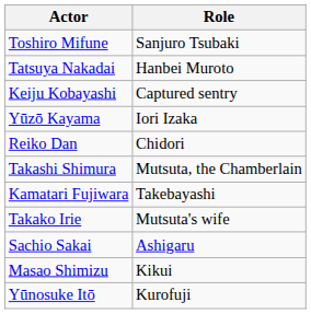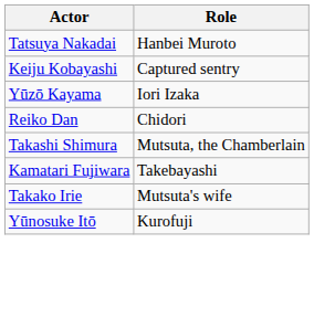 <table class="wikitable">
 <tr>
 <th>Actor</th>
 <th>Role</th>
-</tr>
-<tr>
-<td><a href='#'>Toshiro Mifune</a></td>
-<td>Sanjuro Tsubaki</td>
 </tr>
 <tr>
 <td><a href='#'>Tatsuya Nakadai</a></td>
 <td>Hanbei Muroto</td>
 </tr>
 <tr>
 <td><a href='#'>Keiju Kobayashi</a></td>
 <td>Captured sentry</td>
 </tr>
 <tr>
 <td><a href='#'>Yūzō Kayama</a></td>
 <td>Iori Izaka</td>
 </tr>
 <tr>
 <td><a href='#'>Reiko Dan</a></td>
 <td>Chidori</td>
 </tr>
 <tr>
 <td><a href='#'>Takashi Shimura</a></td>
 <td>Mutsuta, the Chamberlain</td>
 </tr>
 <tr>
 <td><a href='#'>Kamatari Fujiwara</a></td>
 <td>Takebayashi</td>
 </tr>
 <tr>
 <td><a href='#'>Takako Irie</a></td>
 <td>Mutsuta's wife</td>
 </tr>
 <tr>
-<td><a href='#'>Sachio Sakai</a></td>
-<td><a href='#'>Ashigaru</a></td>
-</tr>
-<tr>
-<td><a href='#'>Masao Shimizu</a></td>
-<td>Kikui</td>
-</tr>
-<tr>
 <td><a href='#'>Yūnosuke Itō</a></td>
 <td>Kurofuji</td>
 </tr>
 </table>
